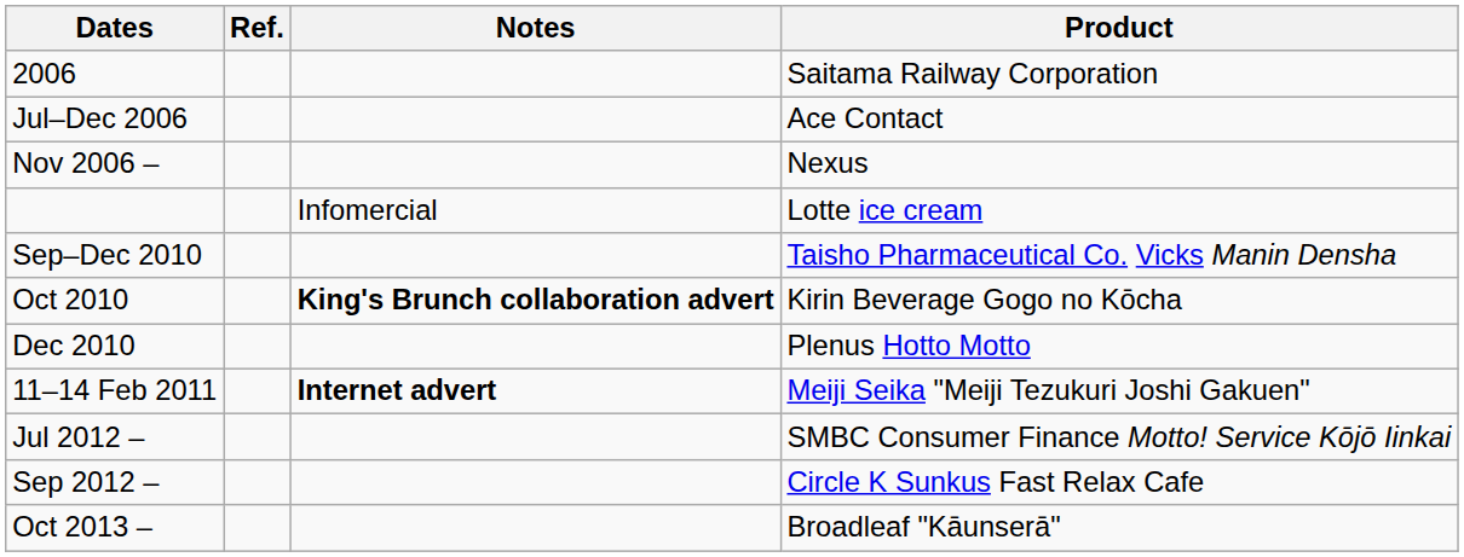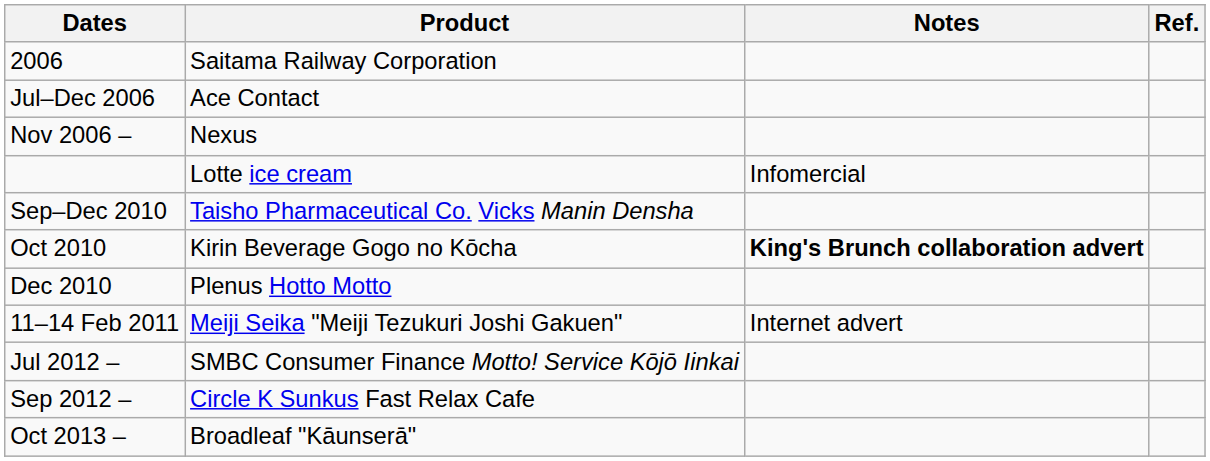 <table class="wikitable">
 <tr>
 <th>Dates</th>
+<th>Product</th>
+<th>Notes</th>
 <th>Ref.</th>
-<th>Notes</th>
-<th>Product</th>
 </tr>
 <tr>
 <td>2006</td>
+<td>Saitama Railway Corporation</td>
 <td></td>
 <td></td>
-<td>Saitama Railway Corporation</td>
 </tr>
 <tr>
 <td>Jul–Dec 2006</td>
+<td>Ace Contact</td>
 <td></td>
 <td></td>
-<td>Ace Contact</td>
 </tr>
 <tr>
 <td>Nov 2006 –</td>
+<td>Nexus</td>
 <td></td>
 <td></td>
-<td>Nexus</td>
 </tr>
 <tr>
 <td></td>
+<td>Lotte <a href='#'>ice cream</a></td>
+<td>Infomercial</td>
 <td></td>
-<td>Infomercial</td>
-<td>Lotte <a href='#'>ice cream</a></td>
 </tr>
 <tr>
 <td>Sep–Dec 2010</td>
+<td><a href='#'>Taisho Pharmaceutical Co.</a> <a href='#'>Vicks</a> <em>Manin Densha</em></td>
 <td></td>
 <td></td>
-<td><a href='#'>Taisho Pharmaceutical Co.</a> <a href='#'>Vicks</a> <em>Manin Densha</em></td>
 </tr>
 <tr>
 <td>Oct 2010</td>
+<td>Kirin Beverage Gogo no Kōcha</td>
+<td><strong>King's Brunch collaboration advert</strong></td>
 <td></td>
-<td><strong>King's Brunch collaboration advert</strong></td>
-<td>Kirin Beverage Gogo no Kōcha</td>
 </tr>
 <tr>
 <td>Dec 2010</td>
+<td>Plenus <a href='#'>Hotto Motto</a></td>
 <td></td>
 <td></td>
-<td>Plenus <a href='#'>Hotto Motto</a></td>
 </tr>
 <tr>
 <td>11–14 Feb 2011</td>
+<td><a href='#'>Meiji Seika</a> "Meiji Tezukuri Joshi Gakuen"</td>
+<td>Internet advert</td>
 <td></td>
-<td><strong>Internet advert</strong></td>
-<td><a href='#'>Meiji Seika</a> "Meiji Tezukuri Joshi Gakuen"</td>
 </tr>
 <tr>
 <td>Jul 2012 –</td>
+<td>SMBC Consumer Finance <em>Motto! Service Kōjō Iinkai</em></td>
 <td></td>
 <td></td>
-<td>SMBC Consumer Finance <em>Motto! Service Kōjō Iinkai</em></td>
 </tr>
 <tr>
 <td>Sep 2012 –</td>
+<td><a href='#'>Circle K Sunkus</a> Fast Relax Cafe</td>
 <td></td>
 <td></td>
-<td><a href='#'>Circle K Sunkus</a> Fast Relax Cafe</td>
 </tr>
 <tr>
 <td>Oct 2013 –</td>
+<td>Broadleaf "Kāunserā"</td>
 <td></td>
 <td></td>
-<td>Broadleaf "Kāunserā"</td>
 </tr>
 </table>
